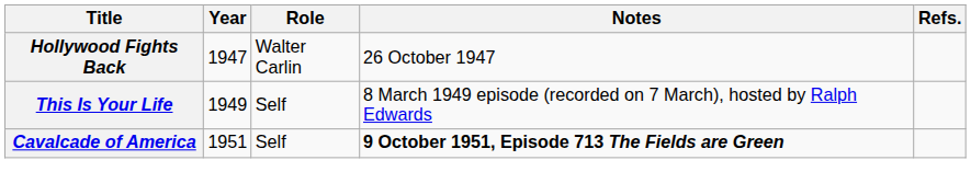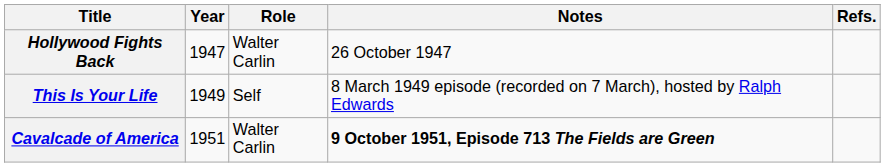 <table class="wikitable sortable plainrowheaders">
 <tr>
 <th>Title</th>
 <th>Year</th>
 <th>Role</th>
 <th>Notes</th>
 <th class="unsortable">Refs.</th>
 </tr>
 <tr>
 <th scope="row"><em>Hollywood Fights Back</em></th>
 <td>1947</td>
 <td>Walter Carlin</td>
 <td>26 October 1947</td>
 <td></td>
 </tr>
 <tr>
 <th scope="row"><em><a href='#'>This Is Your Life</a></em></th>
 <td>1949</td>
 <td>Self</td>
 <td>8 March 1949 episode (recorded on 7 March), hosted by <a href='#'>Ralph Edwards</a></td>
 <td></td>
 </tr>
 <tr>
 <th scope="row"><em><a href='#'>Cavalcade of America</a></em></th>
 <td>1951</td>
-<td>Self</td>
+<td>Walter Carlin</td>
 <td><strong>9 October 1951, Episode 713 <em>The Fields are Green</em></strong></td>
 <td></td>
 </tr>
 </table>
